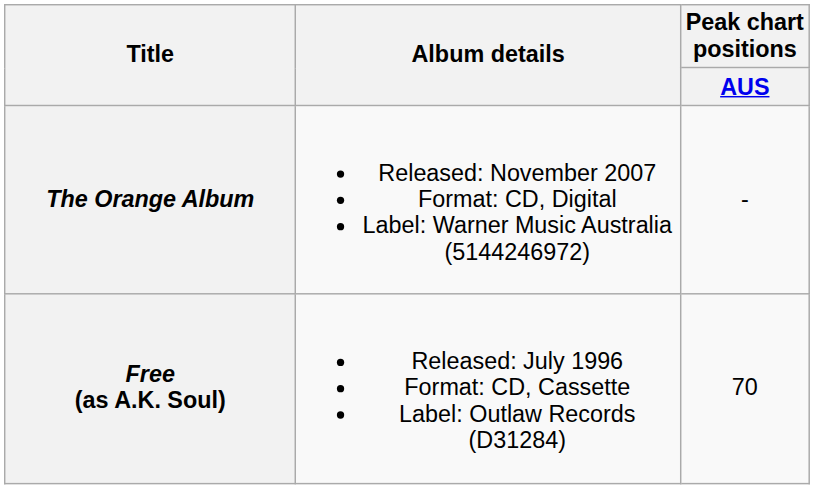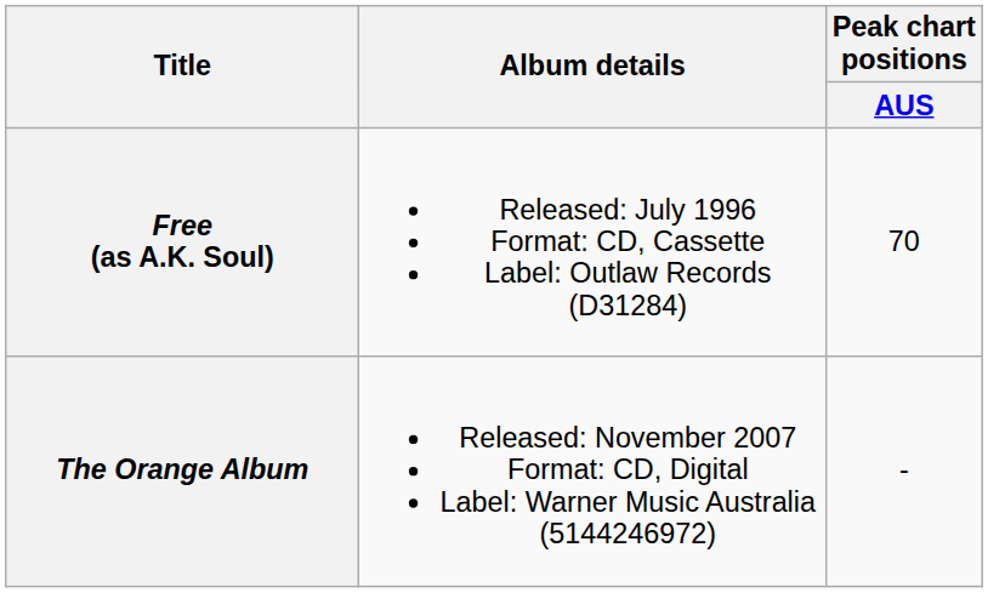 <table class="wikitable plainrowheaders" style="text-align:center;" border="1">
 <tr>
 <th scope="col" rowspan="2" style="width:12em;">Title</th>
 <th scope="col" rowspan="2" style="width:16em;">Album details</th>
 <th scope="col" colspan="1">Peak chart<br>positions</th>
 </tr>
 <tr>
 <th scope="col" style="text-align:center;"><a href='#'>AUS</a><br></th>
 </tr>
 <tr>
+<th scope="row"><em>Free</em> <br> (as A.K. Soul)</th>
+<td><br><ul><li>Released: July 1996</li><li>Format: CD, Cassette</li><li>Label: Outlaw Records (D31284)</li></ul></td>
+<td align="center">70</td>
+</tr>
+<tr>
 <th scope="row"><em>The Orange Album</em></th>
 <td><br><ul><li>Released: November 2007</li><li>Format: CD, Digital</li><li>Label: Warner Music Australia (5144246972)</li></ul></td>
 <td align="center">-</td>
 </tr>
-<tr>
-<th scope="row"><em>Free</em> <br> (as A.K. Soul)</th>
-<td><br><ul><li>Released: July 1996</li><li>Format: CD, Cassette</li><li>Label: Outlaw Records (D31284)</li></ul></td>
-<td align="center">70</td>
-</tr>
 </table>
